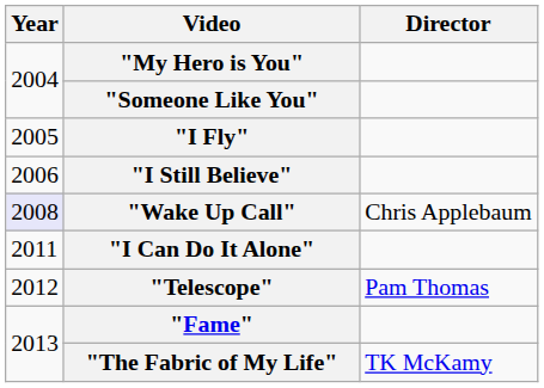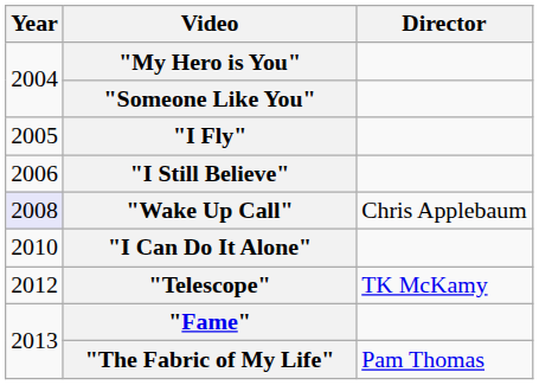 <table class="wikitable plainrowheaders">
 <tr>
 <th>Year</th>
 <th style="width:12em;">Video</th>
 <th>Director</th>
 </tr>
 <tr>
 <td rowspan=2>2004</td>
 <th scope="row">"My Hero is You"</th>
 <td></td>
 </tr>
 <tr>
 <th scope="row">"Someone Like You"</th>
 <td></td>
 </tr>
 <tr>
 <td>2005</td>
 <th scope="row">"I Fly"</th>
 <td></td>
 </tr>
 <tr>
 <td>2006</td>
 <th scope="row">"I Still Believe"</th>
 <td></td>
 </tr>
 <tr>
 <td style="background: lavender;">2008</td>
 <th scope="row">"Wake Up Call"</th>
 <td>Chris Applebaum</td>
 </tr>
 <tr>
-<td>2011</td>
+<td>2010</td>
 <th scope="row">"I Can Do It Alone"</th>
 <td></td>
 </tr>
 <tr>
 <td>2012</td>
 <th scope="row">"Telescope"</th>
-<td><a href='#'>Pam Thomas</a></td>
+<td><a href='#'>TK McKamy</a></td>
 </tr>
 <tr>
 <td rowspan=2>2013</td>
 <th scope="row">"<a href='#'>Fame</a>"</th>
 <td></td>
 </tr>
 <tr>
 <th scope="row">"The Fabric of My Life"</th>
-<td><a href='#'>TK McKamy</a></td>
+<td><a href='#'>Pam Thomas</a></td>
 </tr>
 </table>
